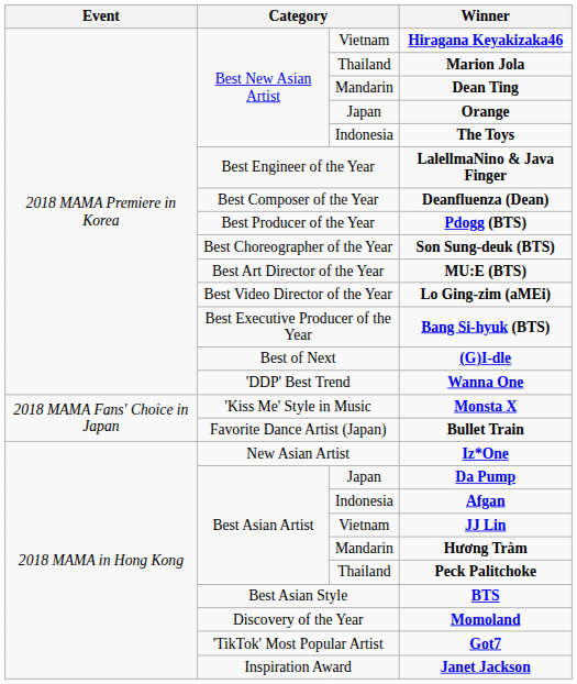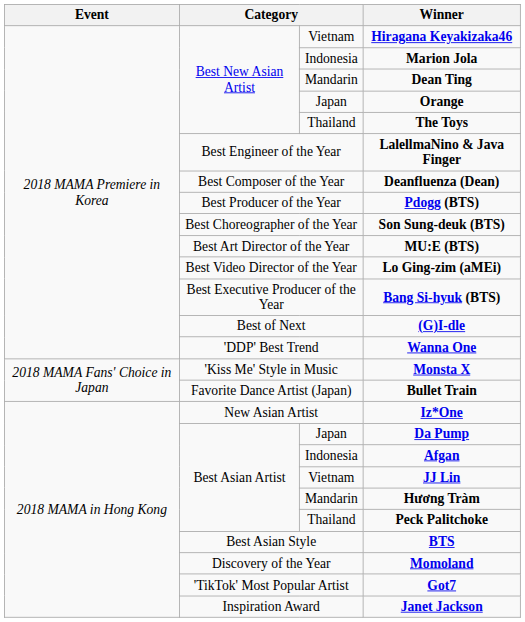 <table class="wikitable">
 <tr>
 <th>Event</th>
 <th colspan="2">Category</th>
 <th>Winner</th>
 </tr>
 <tr>
 <td style=text-align:center rowspan="14"><em>2018 MAMA Premiere in Korea</em></td>
 <td style=text-align:center rowspan="5"><a href='#'>Best New Asian Artist</a></td>
 <td style=text-align:center>Vietnam</td>
 <td style=text-align:center><strong><a href='#'>Hiragana Keyakizaka46</a></strong></td>
 </tr>
 <tr>
-<td style=text-align:center>Thailand</td>
+<td style=text-align:center>Indonesia</td>
 <td style=text-align:center><strong>Marion Jola</strong></td>
 </tr>
 <tr>
 <td style=text-align:center>Mandarin</td>
 <td style=text-align:center><strong>Dean Ting</strong></td>
 </tr>
 <tr>
 <td style=text-align:center>Japan</td>
 <td style=text-align:center><strong>Orange</strong></td>
 </tr>
 <tr>
-<td style=text-align:center>Indonesia</td>
+<td style=text-align:center>Thailand</td>
 <td style=text-align:center><strong>The Toys</strong></td>
 </tr>
 <tr>
 <td style=text-align:center colspan="2">Best Engineer of the Year</td>
 <td style=text-align:center><strong>LalellmaNino & Java Finger</strong></td>
 </tr>
 <tr>
 <td style=text-align:center colspan="2">Best Composer of the Year</td>
 <td style=text-align:center><strong>Deanfluenza (Dean)</strong></td>
 </tr>
 <tr>
 <td style=text-align:center colspan="2">Best Producer of the Year</td>
 <td style=text-align:center><strong><a href='#'>Pdogg</a> (BTS)</strong></td>
 </tr>
 <tr>
 <td style=text-align:center colspan="2">Best Choreographer of the Year</td>
 <td style=text-align:center><strong>Son Sung-deuk (BTS)</strong></td>
 </tr>
 <tr>
 <td style=text-align:center colspan="2">Best Art Director of the Year</td>
 <td style=text-align:center><strong>MU:E (BTS)</strong></td>
 </tr>
 <tr>
 <td style=text-align:center colspan="2">Best Video Director of the Year</td>
 <td style=text-align:center><strong>Lo Ging-zim (aMEi)</strong></td>
 </tr>
 <tr>
 <td style=text-align:center colspan="2">Best Executive Producer of the Year</td>
 <td style=text-align:center><strong><a href='#'>Bang Si-hyuk</a> (BTS)</strong></td>
 </tr>
 <tr>
 <td style=text-align:center colspan="2">Best of Next</td>
 <td style=text-align:center><strong><a href='#'>(G)I-dle</a></strong></td>
 </tr>
 <tr>
 <td style=text-align:center colspan="2">'DDP' Best Trend</td>
 <td style=text-align:center><strong><a href='#'>Wanna One</a></strong></td>
 </tr>
 <tr>
 <td style=text-align:center rowspan="2"><em>2018 MAMA Fans' Choice in Japan</em></td>
 <td style=text-align:center colspan="2">'Kiss Me' Style in Music</td>
 <td style=text-align:center><strong><a href='#'>Monsta X</a></strong></td>
 </tr>
 <tr>
 <td style=text-align:center colspan="2">Favorite Dance Artist (Japan)</td>
 <td style=text-align:center><strong>Bullet Train</strong></td>
 </tr>
 <tr>
 <td style=text-align:center rowspan="10"><em>2018 MAMA in Hong Kong</em></td>
 <td style=text-align:center colspan="2">New Asian Artist</td>
 <td style=text-align:center><strong><a href='#'>Iz*One</a></strong></td>
 </tr>
 <tr>
 <td style=text-align:center rowspan="5">Best Asian Artist</td>
 <td style=text-align:center>Japan</td>
 <td style=text-align:center><strong><a href='#'>Da Pump</a></strong></td>
 </tr>
 <tr>
 <td style=text-align:center>Indonesia</td>
 <td style=text-align:center><strong><a href='#'>Afgan</a></strong></td>
 </tr>
 <tr>
 <td style=text-align:center>Vietnam</td>
 <td style=text-align:center><strong><a href='#'>JJ Lin</a></strong></td>
 </tr>
 <tr>
 <td style=text-align:center>Mandarin</td>
 <td style=text-align:center><strong>Hương Tràm</strong></td>
 </tr>
 <tr>
 <td style=text-align:center>Thailand</td>
 <td style=text-align:center><strong>Peck Palitchoke</strong></td>
 </tr>
 <tr>
 <td style=text-align:center colspan="2">Best Asian Style</td>
 <td style=text-align:center><strong><a href='#'>BTS</a></strong></td>
 </tr>
 <tr>
 <td style=text-align:center colspan="2">Discovery of the Year</td>
 <td style=text-align:center><strong><a href='#'>Momoland</a></strong></td>
 </tr>
 <tr>
 <td style=text-align:center colspan="2">'TikTok' Most Popular Artist</td>
 <td style=text-align:center><strong><a href='#'>Got7</a></strong></td>
 </tr>
 <tr>
 <td style=text-align:center colspan="2">Inspiration Award</td>
 <td style=text-align:center><strong><a href='#'>Janet Jackson</a></strong></td>
 </tr>
 </table>
